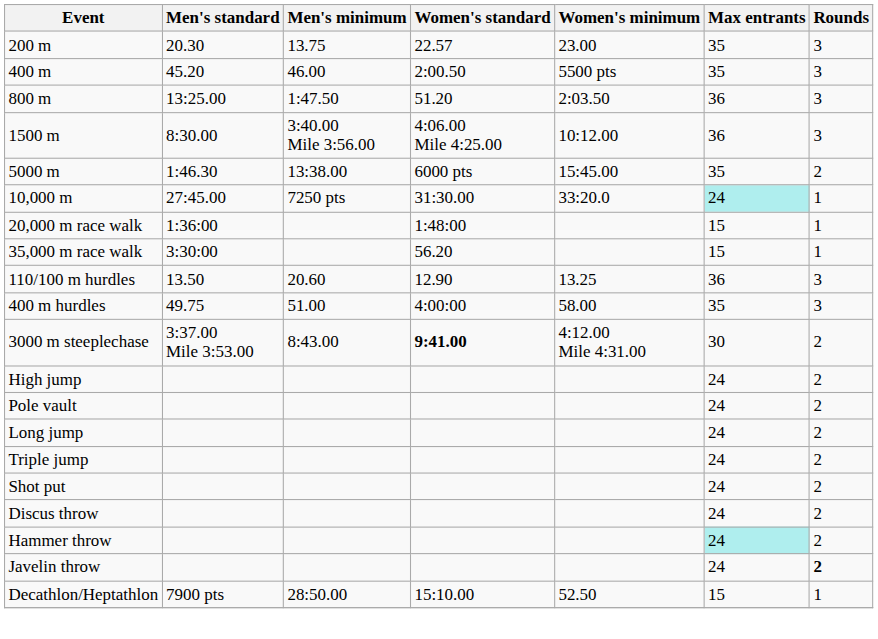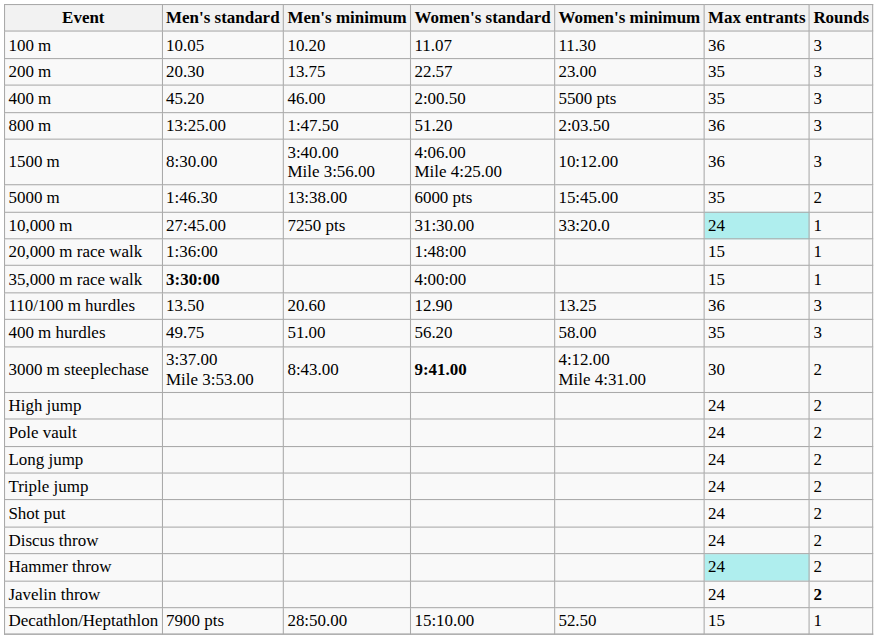 <table class="wikitable sortable">
 <tr>
 <th>Event</th>
 <th>Men's standard</th>
 <th>Men's minimum</th>
 <th>Women's standard</th>
 <th>Women's minimum</th>
 <th>Max entrants</th>
 <th>Rounds</th>
+</tr>
+<tr>
+<td>100 m</td>
+<td>10.05</td>
+<td>10.20</td>
+<td>11.07</td>
+<td>11.30</td>
+<td>36</td>
+<td>3</td>
 </tr>
 <tr>
 <td>200 m</td>
 <td>20.30</td>
 <td>13.75</td>
 <td>22.57</td>
 <td>23.00</td>
 <td>35</td>
 <td>3</td>
 </tr>
 <tr>
 <td>400 m</td>
 <td>45.20</td>
 <td>46.00</td>
 <td>2:00.50</td>
 <td>5500 pts</td>
 <td>35</td>
 <td>3</td>
 </tr>
 <tr>
 <td>800 m</td>
 <td>13:25.00</td>
 <td>1:47.50</td>
 <td>51.20</td>
 <td>2:03.50</td>
 <td>36</td>
 <td>3</td>
 </tr>
 <tr>
 <td>1500 m</td>
 <td>8:30.00</td>
 <td>3:40.00<br>Mile 3:56.00</td>
 <td>4:06.00<br>Mile 4:25.00</td>
 <td>10:12.00</td>
 <td>36</td>
 <td>3</td>
 </tr>
 <tr>
 <td>5000 m</td>
 <td>1:46.30</td>
 <td>13:38.00</td>
 <td>6000 pts</td>
 <td>15:45.00</td>
 <td>35</td>
 <td>2</td>
 </tr>
 <tr>
 <td>10,000 m</td>
 <td>27:45.00</td>
 <td>7250 pts</td>
 <td>31:30.00</td>
 <td>33:20.0</td>
 <td style="background: paleturquoise;">24</td>
 <td>1</td>
 </tr>
 <tr>
 <td>20,000 m race walk</td>
 <td>1:36:00</td>
 <td></td>
 <td>1:48:00</td>
 <td></td>
 <td>15</td>
 <td>1</td>
 </tr>
 <tr>
 <td>35,000 m race walk</td>
-<td>3:30:00</td>
+<td><strong>3:30:00</strong></td>
 <td></td>
-<td>56.20</td>
+<td>4:00:00</td>
 <td></td>
 <td>15</td>
 <td>1</td>
 </tr>
 <tr>
 <td>110/100 m hurdles</td>
 <td>13.50</td>
 <td>20.60</td>
 <td>12.90</td>
 <td>13.25</td>
 <td>36</td>
 <td>3</td>
 </tr>
 <tr>
 <td>400 m hurdles</td>
 <td>49.75</td>
 <td>51.00</td>
-<td>4:00:00</td>
+<td>56.20</td>
 <td>58.00</td>
 <td>35</td>
 <td>3</td>
 </tr>
 <tr>
 <td>3000 m steeplechase</td>
 <td>3:37.00<br>Mile 3:53.00</td>
 <td>8:43.00</td>
 <td><strong>9:41.00</strong></td>
 <td>4:12.00<br>Mile 4:31.00</td>
 <td>30</td>
 <td>2</td>
 </tr>
 <tr>
 <td>High jump</td>
 <td></td>
 <td></td>
 <td></td>
 <td></td>
 <td>24</td>
 <td>2</td>
 </tr>
 <tr>
 <td>Pole vault</td>
 <td></td>
 <td></td>
 <td></td>
 <td></td>
 <td>24</td>
 <td>2</td>
 </tr>
 <tr>
 <td>Long jump</td>
 <td></td>
 <td></td>
 <td></td>
 <td></td>
 <td>24</td>
 <td>2</td>
 </tr>
 <tr>
 <td>Triple jump</td>
 <td></td>
 <td></td>
 <td></td>
 <td></td>
 <td>24</td>
 <td>2</td>
 </tr>
 <tr>
 <td>Shot put</td>
 <td></td>
 <td></td>
 <td></td>
 <td></td>
 <td>24</td>
 <td>2</td>
 </tr>
 <tr>
 <td>Discus throw</td>
 <td></td>
 <td></td>
 <td></td>
 <td></td>
 <td>24</td>
 <td>2</td>
 </tr>
 <tr>
 <td>Hammer throw</td>
 <td></td>
 <td></td>
 <td></td>
 <td></td>
 <td style="background: paleturquoise;">24</td>
 <td>2</td>
 </tr>
 <tr>
 <td>Javelin throw</td>
 <td></td>
 <td></td>
 <td></td>
 <td></td>
 <td>24</td>
 <td><strong>2</strong></td>
 </tr>
 <tr>
 <td>Decathlon/Heptathlon</td>
 <td>7900 pts</td>
 <td>28:50.00</td>
 <td>15:10.00</td>
 <td>52.50</td>
 <td>15</td>
 <td>1</td>
 </tr>
 <tr>
 </tr>
 </table>
